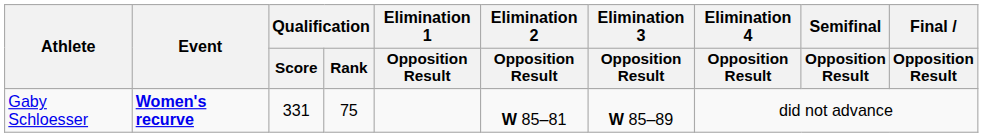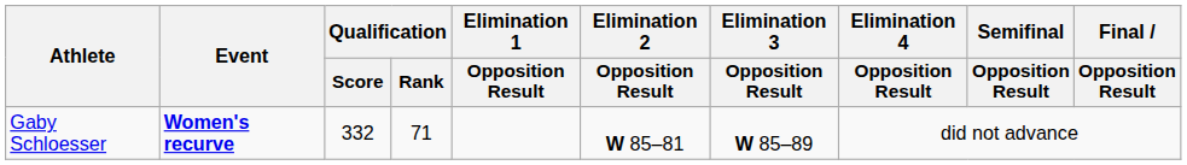 <table class=wikitable style=font-size:90%;text-align:center>
 <tr>
 <th rowspan=2>Athlete</th>
 <th rowspan=2>Event</th>
 <th colspan=2>Qualification</th>
 <th>Elimination 1</th>
 <th>Elimination 2</th>
 <th>Elimination 3</th>
 <th>Elimination 4</th>
 <th>Semifinal</th>
 <th colspan=2>Final / </th>
 </tr>
 <tr style=font-size:95%>
 <th>Score</th>
 <th>Rank</th>
 <th>Opposition<br>Result</th>
 <th>Opposition<br>Result</th>
 <th>Opposition<br>Result</th>
 <th>Opposition<br>Result</th>
 <th>Opposition<br>Result</th>
 <th>Opposition<br>Result</th>
 </tr>
 <tr align=center>
 <td align=left><a href='#'>Gaby Schloesser</a></td>
 <td align=left><strong><a href='#'>Women's recurve</a></strong></td>
-<td>331</td>
-<td>75</td>
+<td>332</td>
+<td>71</td>
 <td></td>
 <td><br><strong>W</strong> 85–81</td>
 <td><br><strong>W</strong> 85–89</td>
 <td colspan=4>did not advance</td>
 </tr>
 </table>
